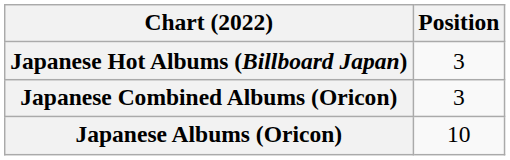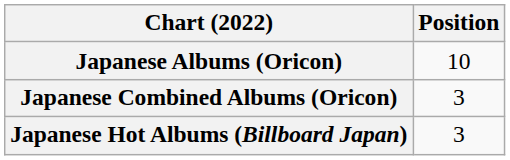 <table class="wikitable sortable plainrowheaders" style="text-align:center">
 <tr>
 <th scope="col">Chart (2022)</th>
 <th scope="col">Position</th>
 </tr>
 <tr>
-<th scope="row">Japanese Hot Albums (<em>Billboard Japan</em>)</th>
-<td>3</td>
+<th scope="row">Japanese Albums (Oricon)</th>
+<td>10</td>
 </tr>
 <tr>
 <th scope="row">Japanese Combined Albums (Oricon)</th>
 <td>3</td>
 </tr>
 <tr>
-<th scope="row">Japanese Albums (Oricon)</th>
-<td>10</td>
+<th scope="row">Japanese Hot Albums (<em>Billboard Japan</em>)</th>
+<td>3</td>
 </tr>
 </table>
